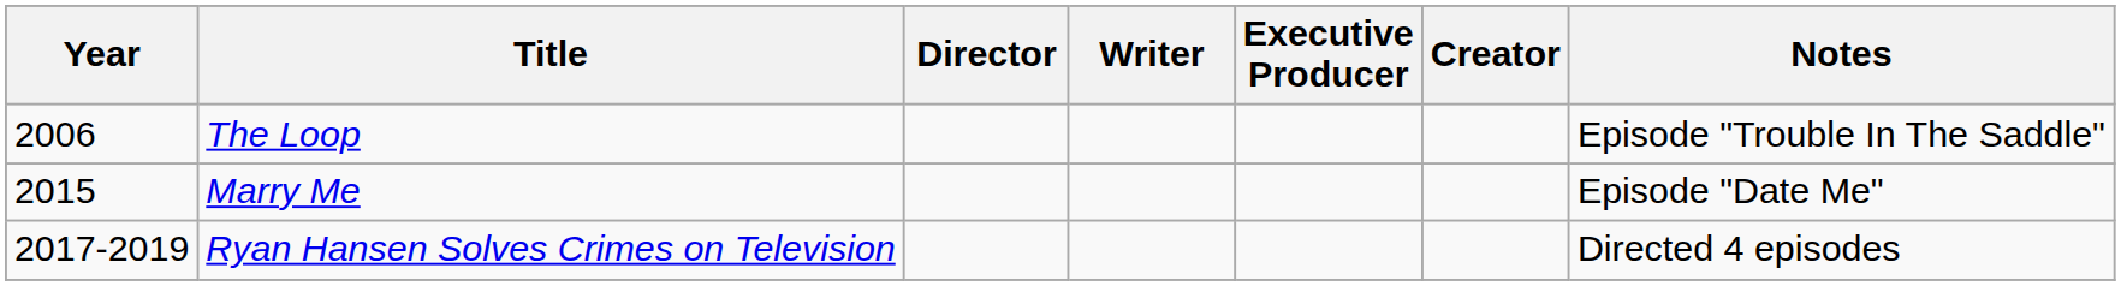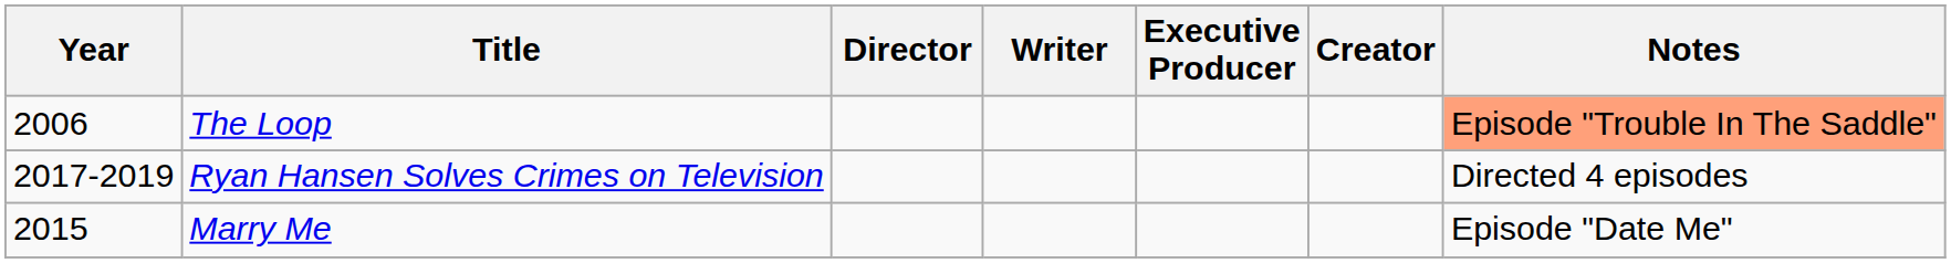 <table class="wikitable">
 <tr>
 <th>Year</th>
 <th>Title</th>
 <th width=65>Director</th>
 <th width=65>Writer</th>
 <th width=65>Executive<br>Producer</th>
 <th>Creator</th>
 <th>Notes</th>
 </tr>
 <tr>
 <td>2006</td>
 <td><em><a href='#'>The Loop</a></em></td>
 <td></td>
 <td></td>
 <td></td>
 <td></td>
-<td>Episode "Trouble In The Saddle"</td>
+<td style="background: lightsalmon;">Episode "Trouble In The Saddle"</td>
+</tr>
+<tr>
+<td>2017-2019</td>
+<td><em><a href='#'>Ryan Hansen Solves Crimes on Television</a></em></td>
+<td></td>
+<td></td>
+<td></td>
+<td></td>
+<td>Directed 4 episodes</td>
 </tr>
 <tr>
 <td>2015</td>
 <td><em><a href='#'>Marry Me</a></em></td>
 <td></td>
 <td></td>
 <td></td>
 <td></td>
 <td>Episode "Date Me"</td>
 </tr>
-<tr>
-<td>2017-2019</td>
-<td><em><a href='#'>Ryan Hansen Solves Crimes on Television</a></em></td>
-<td></td>
-<td></td>
-<td></td>
-<td></td>
-<td>Directed 4 episodes</td>
-</tr>
 </table>
